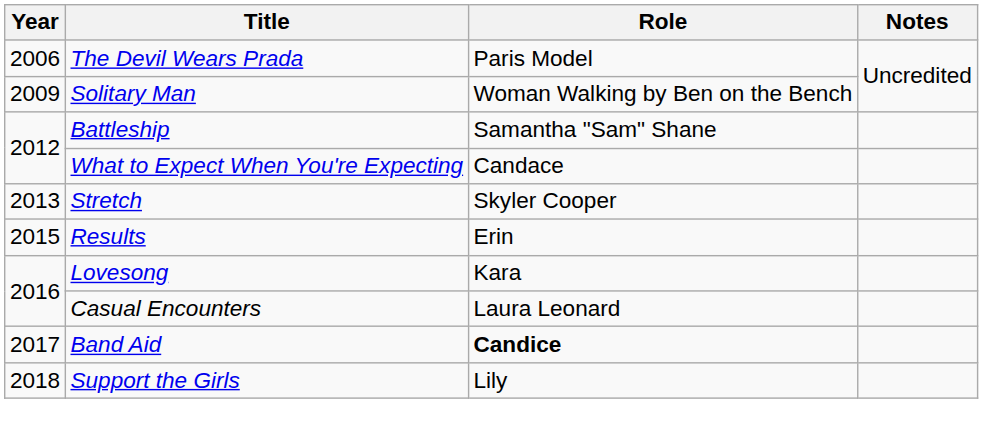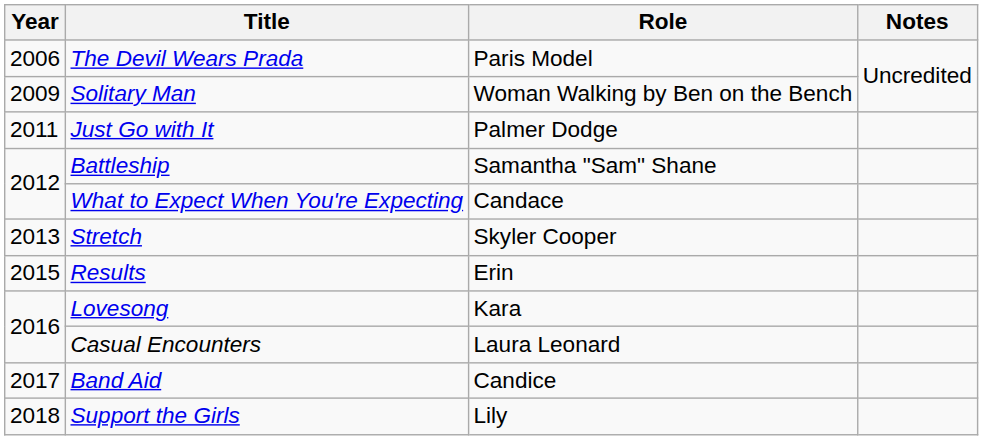 <table class="wikitable sortable">
 <tr>
 <th>Year</th>
 <th>Title</th>
 <th>Role</th>
 <th class="unsortable">Notes</th>
 </tr>
 <tr>
 <td>2006</td>
 <td><em><a href='#'>The Devil Wears Prada</a></em></td>
 <td>Paris Model</td>
 <td rowspan="2">Uncredited</td>
 </tr>
 <tr>
 <td>2009</td>
 <td><em><a href='#'>Solitary Man</a></em></td>
 <td>Woman Walking by Ben on the Bench</td>
+</tr>
+<tr>
+<td>2011</td>
+<td><em><a href='#'>Just Go with It</a></em></td>
+<td>Palmer Dodge</td>
+<td></td>
 </tr>
 <tr>
 <td rowspan="2">2012</td>
 <td><em><a href='#'>Battleship</a></em></td>
 <td>Samantha "Sam" Shane</td>
 <td></td>
 </tr>
 <tr>
 <td><em><a href='#'>What to Expect When You're Expecting</a></em></td>
 <td>Candace</td>
 <td></td>
 </tr>
 <tr>
 <td>2013</td>
 <td><em><a href='#'>Stretch</a></em></td>
 <td>Skyler Cooper</td>
 <td></td>
 </tr>
 <tr>
 <td>2015</td>
 <td><em><a href='#'>Results</a></em></td>
 <td>Erin</td>
 <td></td>
 </tr>
 <tr>
 <td rowspan="2">2016</td>
 <td><em><a href='#'>Lovesong</a></em></td>
 <td>Kara</td>
 <td></td>
 </tr>
 <tr>
 <td><em>Casual Encounters</em></td>
 <td>Laura Leonard</td>
 <td></td>
 </tr>
 <tr>
 <td>2017</td>
 <td><em><a href='#'>Band Aid</a></em></td>
-<td><strong>Candice</strong></td>
+<td>Candice</td>
 <td></td>
 </tr>
 <tr>
 <td>2018</td>
 <td><em><a href='#'>Support the Girls</a></em></td>
 <td>Lily</td>
 <td></td>
 </tr>
 </table>
